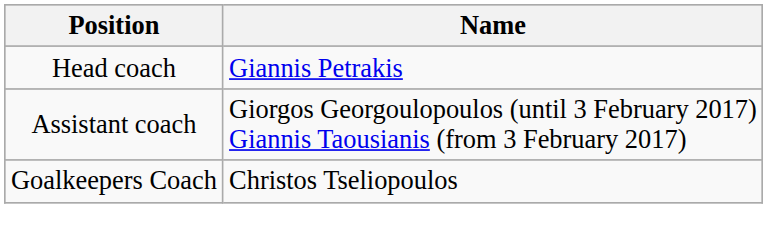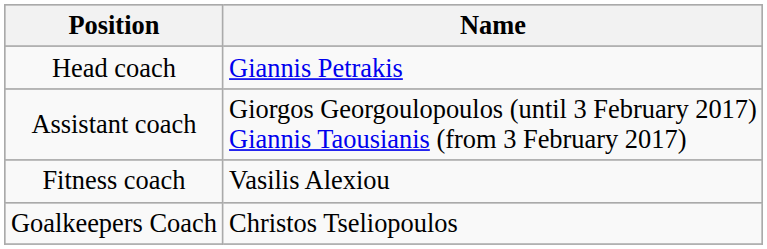 <table class="wikitable" style="text-align: center;">
 <tr>
 <th>Position</th>
 <th>Name</th>
 </tr>
 <tr>
 <td>Head coach</td>
 <td style="text-align:left;"><a href='#'>Giannis Petrakis</a></td>
 </tr>
 <tr>
 <td>Assistant coach</td>
 <td style="text-align:left;">Giorgos Georgoulopoulos (until 3 February 2017)<br><a href='#'>Giannis Taousianis</a> (from 3 February 2017)</td>
 </tr>
 <tr>
+<td>Fitness coach</td>
+<td style="text-align:left;">Vasilis Alexiou</td>
+</tr>
+<tr>
 <td>Goalkeepers Coach</td>
 <td style="text-align:left;">Christos Tseliopoulos</td>
 </tr>
 </table>
